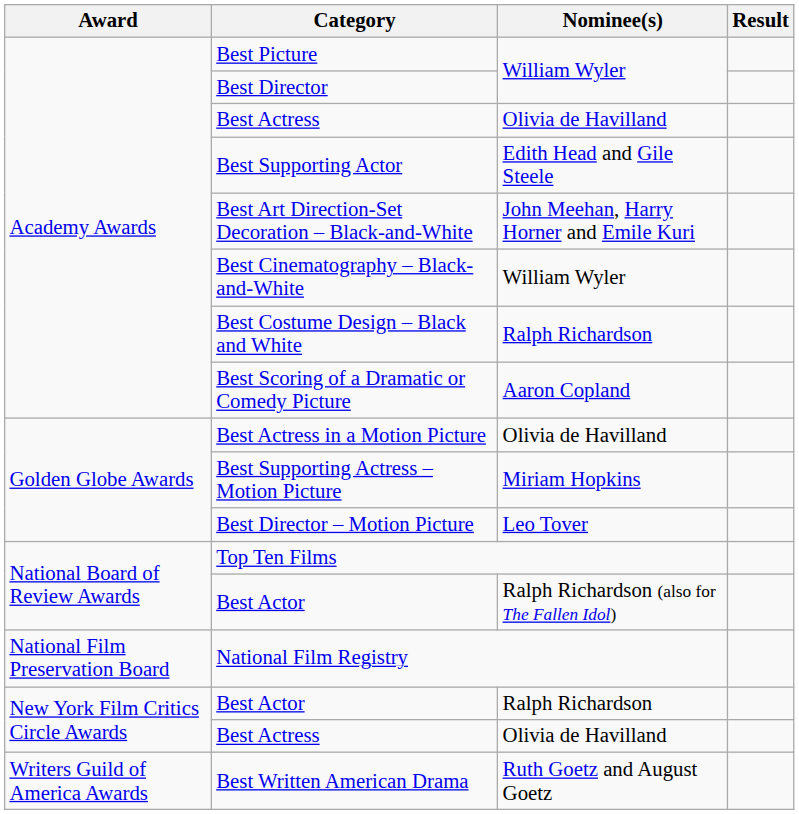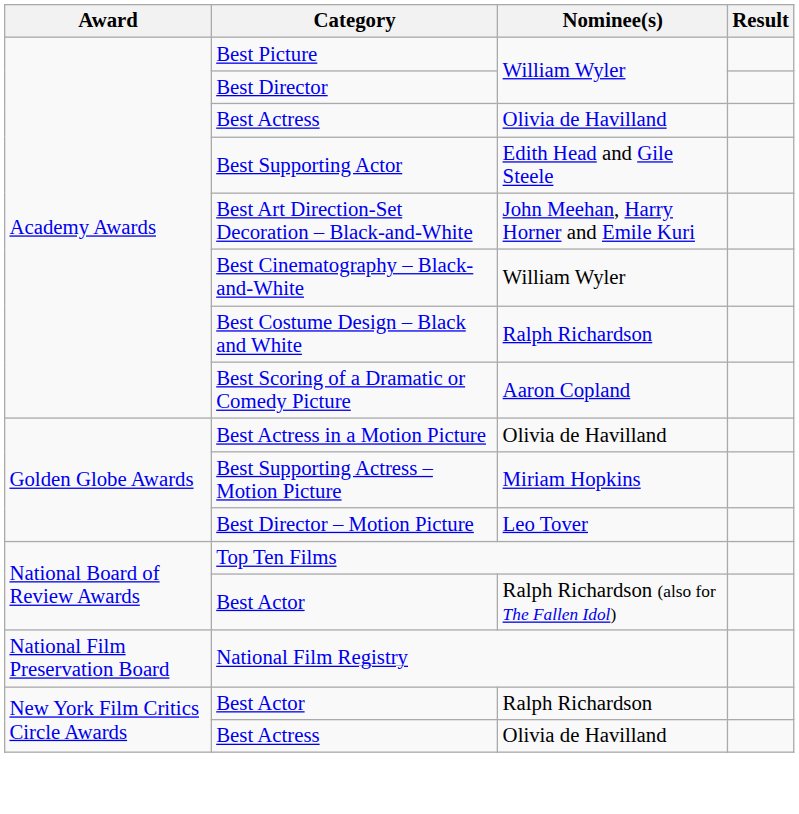 <table class="wikitable plainrowheaders">
 <tr>
 <th>Award</th>
 <th>Category</th>
 <th>Nominee(s)</th>
 <th>Result</th>
 </tr>
 <tr>
 <td rowspan="8"><a href='#'>Academy Awards</a></td>
 <td><a href='#'>Best Picture</a></td>
 <td rowspan="2"><a href='#'>William Wyler</a></td>
 <td></td>
 </tr>
 <tr>
 <td><a href='#'>Best Director</a></td>
 <td></td>
 </tr>
 <tr>
 <td><a href='#'>Best Actress</a></td>
 <td><a href='#'>Olivia de Havilland</a></td>
 <td></td>
 </tr>
 <tr>
 <td><a href='#'>Best Supporting Actor</a></td>
 <td><a href='#'>Edith Head</a> and <a href='#'>Gile Steele</a></td>
 <td></td>
 </tr>
 <tr>
 <td><a href='#'>Best Art Direction-Set Decoration – Black-and-White</a></td>
 <td><a href='#'>John Meehan</a>, <a href='#'>Harry Horner</a> and <a href='#'>Emile Kuri</a></td>
 <td></td>
 </tr>
 <tr>
 <td><a href='#'>Best Cinematography – Black-and-White</a></td>
 <td>William Wyler</td>
 <td></td>
 </tr>
 <tr>
 <td><a href='#'>Best Costume Design – Black and White</a></td>
 <td><a href='#'>Ralph Richardson</a></td>
 <td></td>
 </tr>
 <tr>
 <td><a href='#'>Best Scoring of a Dramatic or Comedy Picture</a></td>
 <td><a href='#'>Aaron Copland</a></td>
 <td></td>
 </tr>
 <tr>
 <td rowspan="3"><a href='#'>Golden Globe Awards</a></td>
 <td><a href='#'>Best Actress in a Motion Picture</a></td>
 <td>Olivia de Havilland</td>
 <td></td>
 </tr>
 <tr>
 <td><a href='#'>Best Supporting Actress – Motion Picture</a></td>
 <td><a href='#'>Miriam Hopkins</a></td>
 <td></td>
 </tr>
 <tr>
 <td><a href='#'>Best Director – Motion Picture</a></td>
 <td><a href='#'>Leo Tover</a></td>
 <td></td>
 </tr>
 <tr>
 <td rowspan="2"><a href='#'>National Board of Review Awards</a></td>
 <td colspan="2"><a href='#'>Top Ten Films</a></td>
 <td></td>
 </tr>
 <tr>
 <td><a href='#'>Best Actor</a></td>
 <td>Ralph Richardson <small>(also for <em><a href='#'>The Fallen Idol</a></em>)</small></td>
 <td></td>
 </tr>
 <tr>
 <td><a href='#'>National Film Preservation Board</a></td>
 <td colspan="2"><a href='#'>National Film Registry</a></td>
 <td></td>
 </tr>
 <tr>
 <td rowspan="2"><a href='#'>New York Film Critics Circle Awards</a></td>
 <td><a href='#'>Best Actor</a></td>
 <td>Ralph Richardson</td>
 <td></td>
 </tr>
 <tr>
 <td><a href='#'>Best Actress</a></td>
 <td>Olivia de Havilland</td>
 <td></td>
 </tr>
-<tr>
-<td><a href='#'>Writers Guild of America Awards</a></td>
-<td><a href='#'>Best Written American Drama</a></td>
-<td><a href='#'>Ruth Goetz</a> and August Goetz</td>
-<td></td>
-</tr>
 </table>
